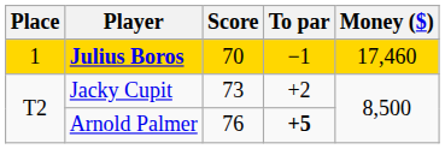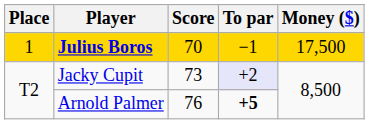 <table class="wikitable">
 <tr>
 <th>Place</th>
 <th>Player</th>
 <th>Score</th>
 <th>To par</th>
 <th>Money (<a href='#'>$</a>)</th>
 </tr>
 <tr style="background:gold">
 <td align=center>1</td>
 <td> <strong><a href='#'>Julius Boros</a></strong></td>
 <td align=center>70</td>
 <td align=center>−1</td>
-<td align=center>17,460</td>
+<td align=center>17,500</td>
 </tr>
 <tr>
 <td align=center rowspan=2>T2</td>
 <td> <a href='#'>Jacky Cupit</a></td>
 <td align=center>73</td>
-<td align=center>+2</td>
+<td align=center style="background: lavender;">+2</td>
 <td align=center rowspan=2>8,500</td>
 </tr>
 <tr>
 <td> <a href='#'>Arnold Palmer</a></td>
 <td align=center>76</td>
 <td align=center><strong>+5</strong></td>
 </tr>
 </table>
